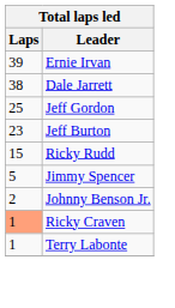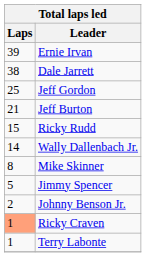 <table class="wikitable">
 <tr>
 <th colspan=2>Total laps led</th>
 </tr>
 <tr>
 <th>Laps</th>
 <th>Leader</th>
 </tr>
 <tr>
 <td>39</td>
 <td><a href='#'>Ernie Irvan</a></td>
 </tr>
 <tr>
 <td>38</td>
 <td><a href='#'>Dale Jarrett</a></td>
 </tr>
 <tr>
 <td>25</td>
 <td><a href='#'>Jeff Gordon</a></td>
 </tr>
 <tr>
-<td>23</td>
+<td>21</td>
 <td><a href='#'>Jeff Burton</a></td>
 </tr>
 <tr>
 <td>15</td>
 <td><a href='#'>Ricky Rudd</a></td>
+</tr>
+<tr>
+<td>14</td>
+<td><a href='#'>Wally Dallenbach Jr.</a></td>
+</tr>
+<tr>
+<td>8</td>
+<td><a href='#'>Mike Skinner</a></td>
 </tr>
 <tr>
 <td>5</td>
 <td><a href='#'>Jimmy Spencer</a></td>
 </tr>
 <tr>
 <td>2</td>
 <td><a href='#'>Johnny Benson Jr.</a></td>
 </tr>
 <tr>
 <td style="background: lightsalmon;">1</td>
 <td><a href='#'>Ricky Craven</a></td>
 </tr>
 <tr>
 <td>1</td>
 <td><a href='#'>Terry Labonte</a></td>
 </tr>
 <tr>
 </tr>
 </table>
